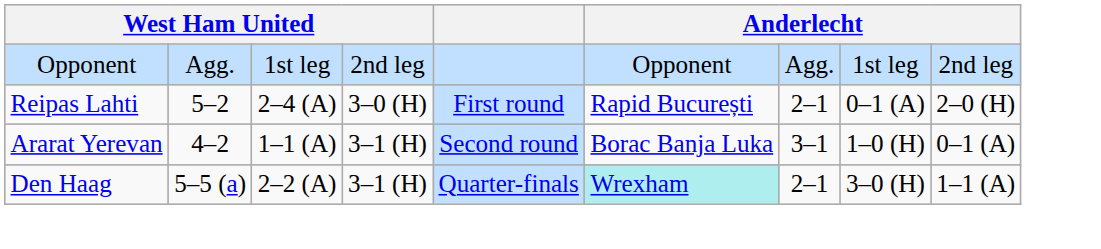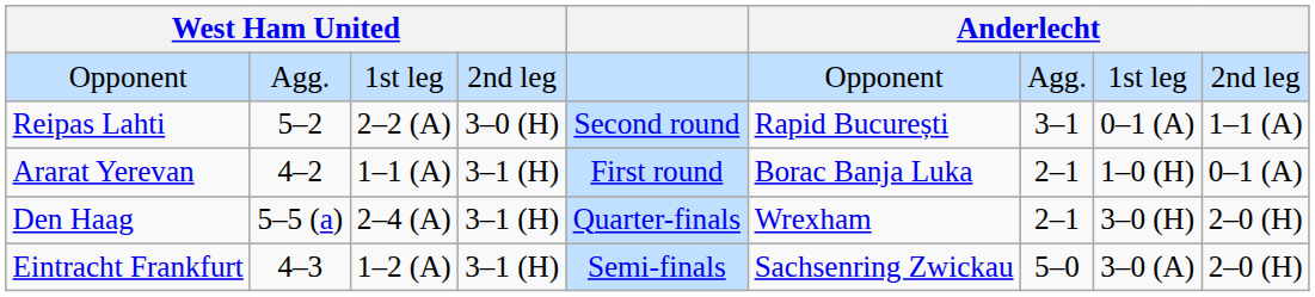 <table class="wikitable" style="text-align:center">
 <tr>
 <th colspan=4> <a href='#'>West Ham United</a></th>
 <th></th>
 <th colspan=4> <a href='#'>Anderlecht</a></th>
 </tr>
 <tr style="background:#c1e0ff">
 <td>Opponent</td>
 <td>Agg.</td>
 <td>1st leg</td>
 <td>2nd leg</td>
 <td></td>
 <td>Opponent</td>
 <td>Agg.</td>
 <td>1st leg</td>
 <td>2nd leg</td>
 </tr>
 <tr>
 <td align=left> <a href='#'>Reipas Lahti</a></td>
 <td>5–2</td>
-<td>2–4 (A)</td>
+<td>2–2 (A)</td>
 <td>3–0 (H)</td>
-<td style="background:#c1e0ff;"><a href='#'>First round</a></td>
+<td style="background:#c1e0ff;"><a href='#'>Second round</a></td>
 <td align=left> <a href='#'>Rapid București</a></td>
-<td>2–1</td>
+<td>3–1</td>
 <td>0–1 (A)</td>
-<td>2–0 (H)</td>
+<td>1–1 (A)</td>
 </tr>
 <tr>
 <td align=left> <a href='#'>Ararat Yerevan</a></td>
 <td>4–2</td>
 <td>1–1 (A)</td>
 <td>3–1 (H)</td>
-<td style="background:#c1e0ff;"><a href='#'>Second round</a></td>
+<td style="background:#c1e0ff;"><a href='#'>First round</a></td>
 <td align=left> <a href='#'>Borac Banja Luka</a></td>
-<td>3–1</td>
+<td>2–1</td>
 <td>1–0 (H)</td>
 <td>0–1 (A)</td>
 </tr>
 <tr>
 <td align=left> <a href='#'>Den Haag</a></td>
 <td>5–5 (<a href='#'>a</a>)</td>
-<td>2–2 (A)</td>
+<td>2–4 (A)</td>
 <td>3–1 (H)</td>
 <td style="background:#c1e0ff;"><a href='#'>Quarter-finals</a></td>
-<td align=left style="background: paleturquoise;"> <a href='#'>Wrexham</a></td>
+<td align=left> <a href='#'>Wrexham</a></td>
 <td>2–1</td>
 <td>3–0 (H)</td>
-<td>1–1 (A)</td>
+<td>2–0 (H)</td>
+</tr>
+<tr>
+<td align=left> <a href='#'>Eintracht Frankfurt</a></td>
+<td>4–3</td>
+<td>1–2 (A)</td>
+<td>3–1 (H)</td>
+<td style="background:#c1e0ff;"><a href='#'>Semi-finals</a></td>
+<td align=left> <a href='#'>Sachsenring Zwickau</a></td>
+<td>5–0</td>
+<td>3–0 (A)</td>
+<td>2–0 (H)</td>
 </tr>
 </table>
